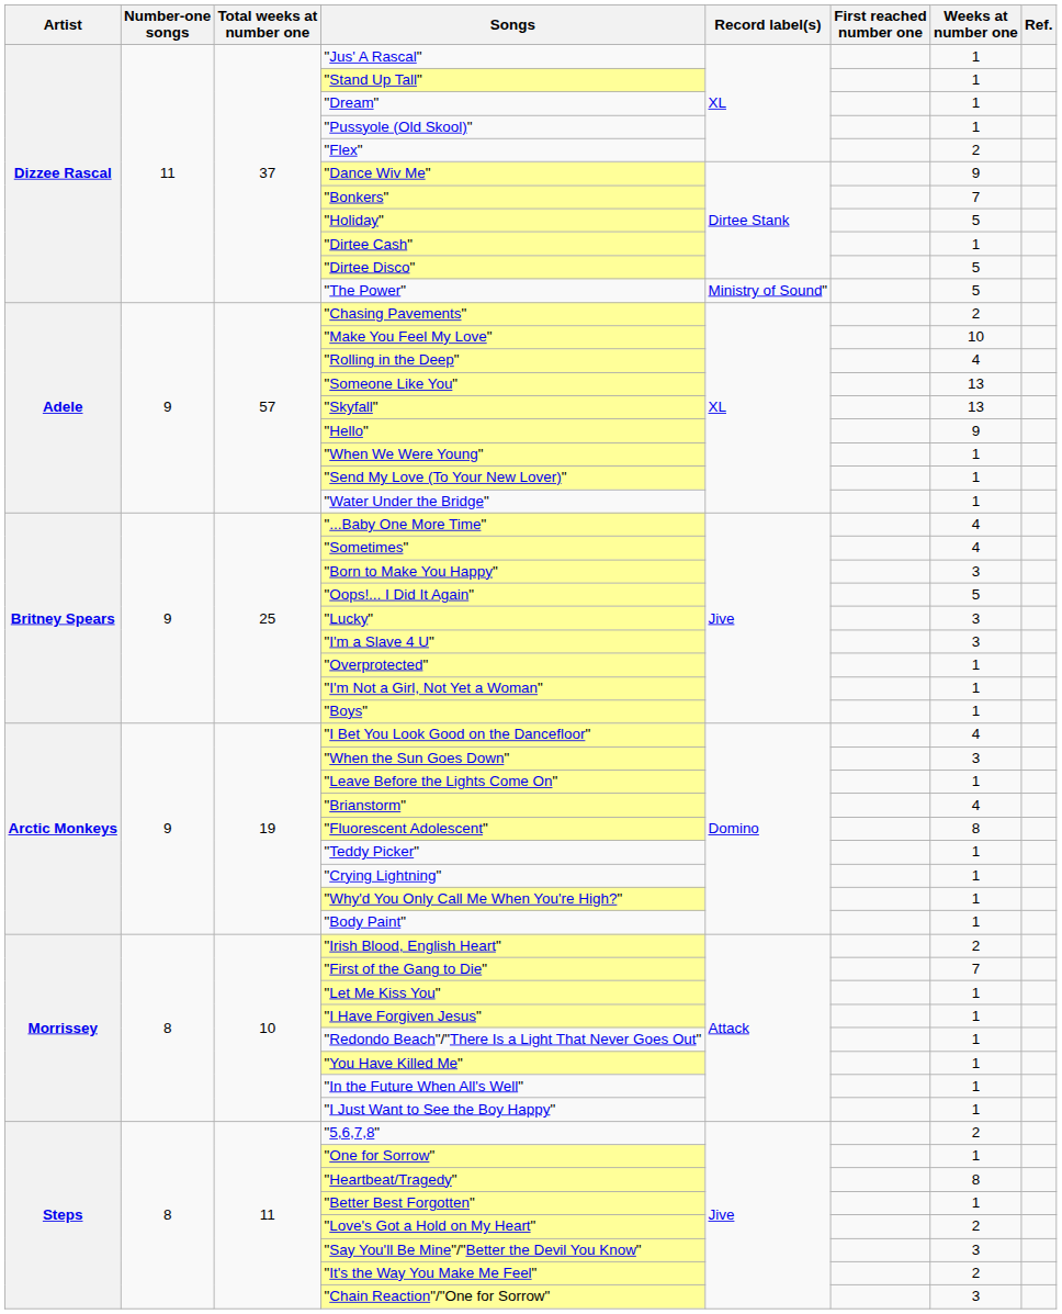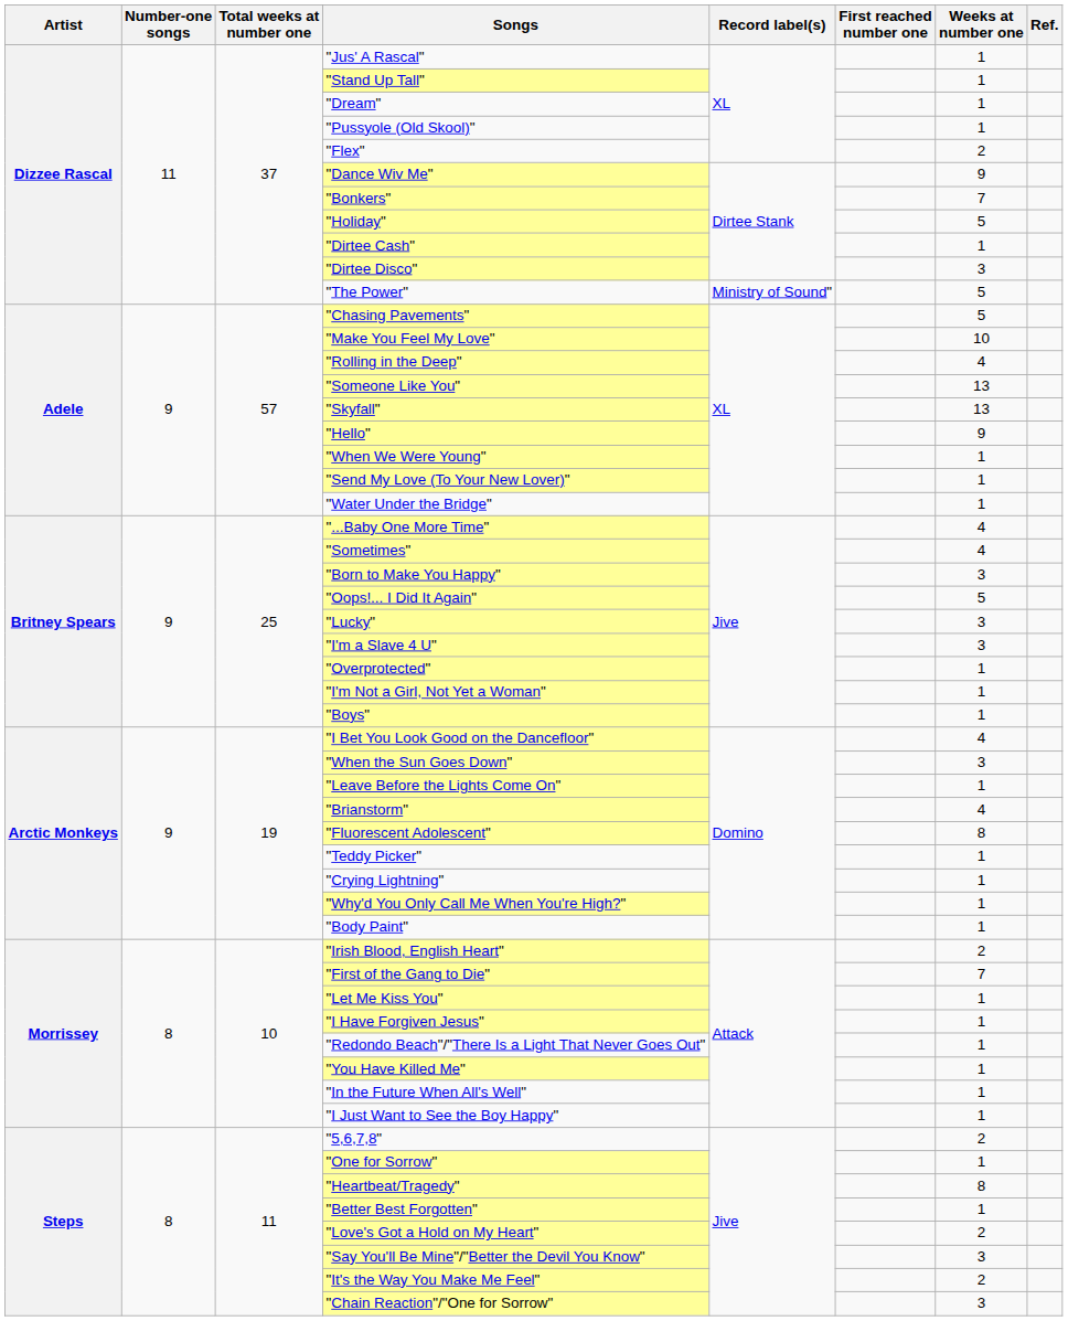 <table class="wikitable plainrowheaders">
 <tr>
 <th scope="col">Artist</th>
 <th scope="col">Number-one<br>songs</th>
 <th scope="col">Total weeks at<br>number one</th>
 <th scope="col">Songs</th>
 <th scope="col">Record label(s)</th>
 <th scope="col">First reached<br>number one</th>
 <th scope="col">Weeks at<br>number one</th>
 <th scope="col">Ref.</th>
 </tr>
 <tr>
 <th scope="row" rowspan="11"><a href='#'>Dizzee Rascal</a></th>
 <td rowspan="11" align="center">11</td>
 <td rowspan="11" align="center">37</td>
 <td>"<a href='#'>Jus' A Rascal</a>"</td>
 <td rowspan=5><a href='#'>XL</a></td>
 <td></td>
 <td align="center">1</td>
 <td align="center"></td>
 </tr>
 <tr>
 <td bgcolor="#FFFF99">"<a href='#'>Stand Up Tall</a>"</td>
 <td></td>
 <td align="center">1</td>
 <td align="center"></td>
 </tr>
 <tr>
 <td>"<a href='#'>Dream</a>"</td>
 <td></td>
 <td align="center">1</td>
 <td align="center"></td>
 </tr>
 <tr>
 <td>"<a href='#'>Pussyole (Old Skool)</a>"</td>
 <td></td>
 <td align="center">1</td>
 <td align="center"></td>
 </tr>
 <tr>
 <td>"<a href='#'>Flex</a>"</td>
 <td></td>
 <td align="center">2</td>
 <td align="center"></td>
 </tr>
 <tr>
 <td bgcolor="#FFFF99">"<a href='#'>Dance Wiv Me</a>"</td>
 <td rowspan=5><a href='#'>Dirtee Stank</a></td>
 <td></td>
 <td align="center">9</td>
 <td align="center"></td>
 </tr>
 <tr>
 <td bgcolor="#FFFF99">"<a href='#'>Bonkers</a>"</td>
 <td></td>
 <td align="center">7</td>
 <td align="center"></td>
 </tr>
 <tr>
 <td bgcolor="#FFFF99">"<a href='#'>Holiday</a>"</td>
 <td></td>
 <td align="center">5</td>
 <td align="center"></td>
 </tr>
 <tr>
 <td bgcolor="#FFFF99">"<a href='#'>Dirtee Cash</a>"</td>
 <td></td>
 <td align="center">1</td>
 <td align="center"></td>
 </tr>
 <tr>
 <td bgcolor="#FFFF99">"<a href='#'>Dirtee Disco</a>"</td>
 <td></td>
-<td align="center">5</td>
+<td align="center">3</td>
 <td align="center"></td>
 </tr>
 <tr>
 <td>"<a href='#'>The Power</a>"</td>
 <td><a href='#'>Ministry of Sound</a>"</td>
 <td></td>
 <td align="center">5</td>
 <td align="center"></td>
 </tr>
 <tr>
 <th scope="row" rowspan="9"><a href='#'>Adele</a></th>
 <td rowspan="9" align="center">9</td>
 <td rowspan="9" align="center">57</td>
 <td bgcolor="#FFFF99">"<a href='#'>Chasing Pavements</a>"</td>
 <td rowspan=9><a href='#'>XL</a></td>
 <td></td>
-<td align="center">2</td>
+<td align="center">5</td>
 <td align="center"></td>
 </tr>
 <tr>
 <td bgcolor="#FFFF99">"<a href='#'>Make You Feel My Love</a>"</td>
 <td></td>
 <td align="center">10</td>
 <td align="center"></td>
 </tr>
 <tr>
 <td bgcolor="#FFFF99">"<a href='#'>Rolling in the Deep</a>"</td>
 <td></td>
 <td align="center">4</td>
 <td align="center"></td>
 </tr>
 <tr>
 <td bgcolor="#FFFF99">"<a href='#'>Someone Like You</a>"</td>
 <td></td>
 <td align="center">13</td>
 <td align="center"></td>
 </tr>
 <tr>
 <td bgcolor="#FFFF99">"<a href='#'>Skyfall</a>"</td>
 <td></td>
 <td align="center">13</td>
 <td align="center"></td>
 </tr>
 <tr>
 <td bgcolor="#FFFF99">"<a href='#'>Hello</a>"</td>
 <td></td>
 <td align="center">9</td>
 <td align="center"></td>
 </tr>
 <tr>
 <td bgcolor="#FFFF99">"<a href='#'>When We Were Young</a>"</td>
 <td></td>
 <td align="center">1</td>
 <td align="center"></td>
 </tr>
 <tr>
 <td bgcolor="#FFFF99">"<a href='#'>Send My Love (To Your New Lover)</a>"</td>
 <td></td>
 <td align="center">1</td>
 <td align="center"></td>
 </tr>
 <tr>
 <td>"<a href='#'>Water Under the Bridge</a>"</td>
 <td></td>
 <td align="center">1</td>
 <td align="center"></td>
 </tr>
 <tr>
 <th scope="row" rowspan="9"><a href='#'>Britney Spears</a></th>
 <td rowspan="9" align="center">9</td>
 <td rowspan="9" align="center">25</td>
 <td bgcolor="#FFFF99">"<a href='#'>...Baby One More Time</a>"</td>
 <td rowspan=9><a href='#'>Jive</a></td>
 <td></td>
 <td align="center">4</td>
 <td align="center"></td>
 </tr>
 <tr>
 <td bgcolor="#FFFF99">"<a href='#'>Sometimes</a>"</td>
 <td></td>
 <td align="center">4</td>
 <td align="center"></td>
 </tr>
 <tr>
 <td bgcolor="#FFFF99">"<a href='#'>Born to Make You Happy</a>"</td>
 <td></td>
 <td align="center">3</td>
 <td align="center"></td>
 </tr>
 <tr>
 <td bgcolor="#FFFF99">"<a href='#'>Oops!... I Did It Again</a>"</td>
 <td></td>
 <td align="center">5</td>
 <td align="center"></td>
 </tr>
 <tr>
 <td bgcolor="#FFFF99">"<a href='#'>Lucky</a>"</td>
 <td></td>
 <td align="center">3</td>
 <td align="center"></td>
 </tr>
 <tr>
 <td bgcolor="#FFFF99">"<a href='#'>I'm a Slave 4 U</a>"</td>
 <td></td>
 <td align="center">3</td>
 <td align="center"></td>
 </tr>
 <tr>
 <td bgcolor="#FFFF99">"<a href='#'>Overprotected</a>"</td>
 <td></td>
 <td align="center">1</td>
 <td align="center"></td>
 </tr>
 <tr>
 <td bgcolor="#FFFF99">"<a href='#'>I'm Not a Girl, Not Yet a Woman</a>"</td>
 <td></td>
 <td align="center">1</td>
 <td align="center"></td>
 </tr>
 <tr>
 <td bgcolor="#FFFF99">"<a href='#'>Boys</a>"</td>
 <td></td>
 <td align="center">1</td>
 <td align="center"></td>
 </tr>
 <tr>
 <th scope="row" rowspan="9"><a href='#'>Arctic Monkeys</a></th>
 <td rowspan="9" align="center">9</td>
 <td rowspan="9" align="center">19</td>
 <td bgcolor="#FFFF99">"<a href='#'>I Bet You Look Good on the Dancefloor</a>"</td>
 <td rowspan=9><a href='#'>Domino</a></td>
 <td></td>
 <td align="center">4</td>
 <td align="center"></td>
 </tr>
 <tr>
 <td bgcolor="#FFFF99">"<a href='#'>When the Sun Goes Down</a>"</td>
 <td></td>
 <td align="center">3</td>
 <td align="center"></td>
 </tr>
 <tr>
 <td bgcolor="#FFFF99">"<a href='#'>Leave Before the Lights Come On</a>"</td>
 <td></td>
 <td align="center">1</td>
 <td align="center"></td>
 </tr>
 <tr>
 <td bgcolor="#FFFF99">"<a href='#'>Brianstorm</a>"</td>
 <td></td>
 <td align="center">4</td>
 <td align="center"></td>
 </tr>
 <tr>
 <td bgcolor="#FFFF99">"<a href='#'>Fluorescent Adolescent</a>"</td>
 <td></td>
 <td align="center">8</td>
 <td align="center"></td>
 </tr>
 <tr>
 <td>"<a href='#'>Teddy Picker</a>"</td>
 <td></td>
 <td align="center">1</td>
 <td align="center"></td>
 </tr>
 <tr>
 <td>"<a href='#'>Crying Lightning</a>"</td>
 <td></td>
 <td align="center">1</td>
 <td align="center"></td>
 </tr>
 <tr>
 <td bgcolor="#FFFF99">"<a href='#'>Why'd You Only Call Me When You're High?</a>"</td>
 <td></td>
 <td align="center">1</td>
 <td align="center"></td>
 </tr>
 <tr>
 <td>"<a href='#'>Body Paint</a>"</td>
 <td></td>
 <td align="center">1</td>
 <td align="center"></td>
 </tr>
 <tr>
 <th scope="row" rowspan="8"><a href='#'>Morrissey</a></th>
 <td rowspan="8" align="center">8</td>
 <td rowspan="8" align="center">10</td>
 <td bgcolor="#FFFF99">"<a href='#'>Irish Blood, English Heart</a>"</td>
 <td rowspan=8><a href='#'>Attack</a></td>
 <td></td>
 <td align="center">2</td>
 <td align="center"></td>
 </tr>
 <tr>
 <td bgcolor="#FFFF99">"<a href='#'>First of the Gang to Die</a>"</td>
 <td></td>
 <td align="center">7</td>
 <td align="center"></td>
 </tr>
 <tr>
 <td bgcolor="#FFFF99">"<a href='#'>Let Me Kiss You</a>"</td>
 <td></td>
 <td align="center">1</td>
 <td align="center"></td>
 </tr>
 <tr>
 <td bgcolor="#FFFF99">"<a href='#'>I Have Forgiven Jesus</a>"</td>
 <td></td>
 <td align="center">1</td>
 <td align="center"></td>
 </tr>
 <tr>
 <td>"<a href='#'>Redondo Beach</a>"/"<a href='#'>There Is a Light That Never Goes Out</a>"</td>
 <td></td>
 <td align="center">1</td>
 <td align="center"></td>
 </tr>
 <tr>
 <td bgcolor="#FFFF99">"<a href='#'>You Have Killed Me</a>"</td>
 <td></td>
 <td align="center">1</td>
 <td align="center"></td>
 </tr>
 <tr>
 <td>"<a href='#'>In the Future When All's Well</a>"</td>
 <td></td>
 <td align="center">1</td>
 <td align="center"></td>
 </tr>
 <tr>
 <td>"<a href='#'>I Just Want to See the Boy Happy</a>"</td>
 <td></td>
 <td align="center">1</td>
 <td align="center"></td>
 </tr>
 <tr>
 <th scope="row" rowspan="8"><a href='#'>Steps</a></th>
 <td rowspan="9" align="center">8</td>
 <td rowspan="9" align="center">11</td>
 <td>"<a href='#'>5,6,7,8</a>"</td>
 <td rowspan=8><a href='#'>Jive</a></td>
 <td></td>
 <td align="center">2</td>
 <td align="center"></td>
 </tr>
 <tr>
 <td bgcolor="#FFFF99">"<a href='#'>One for Sorrow</a>"</td>
 <td></td>
 <td align="center">1</td>
 <td align="center"></td>
 </tr>
 <tr>
 <td bgcolor="#FFFF99">"<a href='#'>Heartbeat/Tragedy</a>"</td>
 <td></td>
 <td align="center">8</td>
 <td align="center"></td>
 </tr>
 <tr>
 <td bgcolor="#FFFF99">"<a href='#'>Better Best Forgotten</a>"</td>
 <td></td>
 <td align="center">1</td>
 <td align="center"></td>
 </tr>
 <tr>
 <td bgcolor="#FFFF99">"<a href='#'>Love's Got a Hold on My Heart</a>"</td>
 <td></td>
 <td align="center">2</td>
 <td align="center"></td>
 </tr>
 <tr>
 <td bgcolor="#FFFF99">"<a href='#'>Say You'll Be Mine</a>"/"<a href='#'>Better the Devil You Know</a>"</td>
 <td></td>
 <td align="center">3</td>
 <td align="center"></td>
 </tr>
 <tr>
 <td bgcolor="#FFFF99">"<a href='#'>It's the Way You Make Me Feel</a>"</td>
 <td></td>
 <td align="center">2</td>
 <td align="center"></td>
 </tr>
 <tr>
 <td bgcolor="#FFFF99">"<a href='#'>Chain Reaction</a>"/"One for Sorrow"</td>
 <td></td>
 <td align="center">3</td>
 <td align="center"></td>
 </tr>
 </table>
